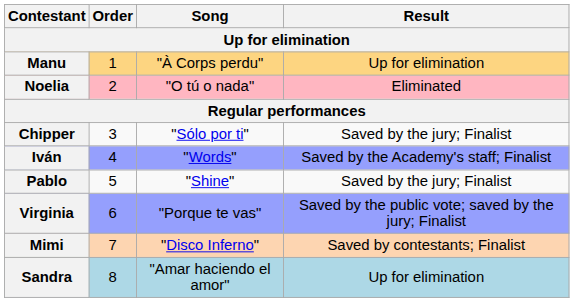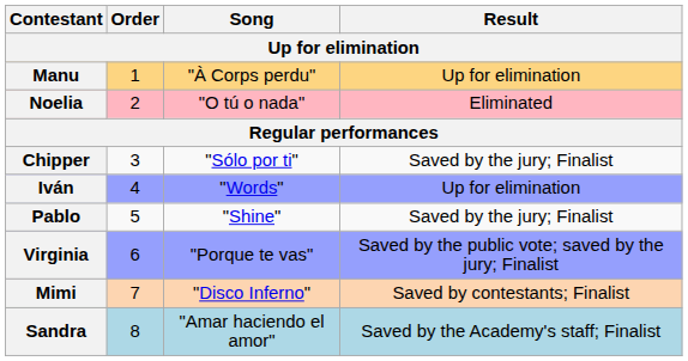 <table class="wikitable plainrowheaders" style="text-align:center;">
 <tr>
 <th scope="col">Contestant</th>
 <th scope="col">Order</th>
 <th scope="col">Song</th>
 <th scope="col">Result</th>
 </tr>
 <tr>
 <th colspan="4">Up for elimination</th>
 </tr>
 <tr style="background:#fdd581;">
 <th scope="row">Manu</th>
 <td>1</td>
 <td>"À Corps perdu"</td>
 <td>Up for elimination</td>
 </tr>
 <tr style="background:lightpink;">
 <th scope="row">Noelia</th>
 <td>2</td>
 <td>"O tú o nada"</td>
 <td>Eliminated</td>
 </tr>
 <tr>
 <th colspan="4">Regular performances</th>
 </tr>
 <tr>
 <th scope="row">Chipper</th>
 <td>3</td>
 <td>"<a href='#'>Sólo por ti</a>"</td>
 <td>Saved by the jury; Finalist</td>
 </tr>
 <tr style="background:#959ffd;">
 <th scope="row">Iván</th>
 <td>4</td>
 <td>"<a href='#'>Words</a>"</td>
-<td>Saved by the Academy's staff; Finalist</td>
+<td>Up for elimination</td>
 </tr>
 <tr>
 <th scope="row">Pablo</th>
 <td>5</td>
 <td>"<a href='#'>Shine</a>"</td>
 <td>Saved by the jury; Finalist</td>
 </tr>
 <tr style="background:#959ffd;">
 <th scope="row">Virginia</th>
 <td>6</td>
 <td>"Porque te vas"</td>
 <td>Saved by the public vote; saved by the jury; Finalist</td>
 </tr>
 <tr style="background:#fdd5b1;">
 <th scope="row">Mimi</th>
 <td>7</td>
 <td>"<a href='#'>Disco Inferno</a>"</td>
 <td>Saved by contestants; Finalist</td>
 </tr>
 <tr style="background:lightblue;">
 <th scope="row">Sandra</th>
 <td>8</td>
 <td>"Amar haciendo el amor"</td>
-<td>Up for elimination</td>
+<td>Saved by the Academy's staff; Finalist</td>
 </tr>
 </table>
